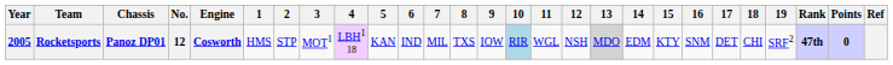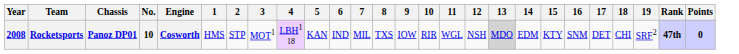 <table class="wikitable" style="text-align:center; font-size:90%">
 <tr>
 <th>Year</th>
 <th>Team</th>
 <th>Chassis</th>
 <th>No.</th>
 <th>Engine</th>
 <th>1</th>
 <th>2</th>
 <th>3</th>
 <th>4</th>
 <th>5</th>
 <th>6</th>
 <th>7</th>
 <th>8</th>
 <th>9</th>
 <th>10</th>
 <th>11</th>
 <th>12</th>
 <th>13</th>
 <th>14</th>
 <th>15</th>
 <th>16</th>
 <th>17</th>
 <th>18</th>
 <th>19</th>
 <th>Rank</th>
 <th>Points</th>
-<th>Ref</th>
 </tr>
 <tr>
-<th><a href='#'>2005</a></th>
+<th><a href='#'>2008</a></th>
 <th><a href='#'>Rocketsports</a></th>
 <th><a href='#'>Panoz DP01</a></th>
-<th>12</th>
+<th>10</th>
 <th><a href='#'>Cosworth</a></th>
 <td><a href='#'>HMS</a></td>
 <td><a href='#'>STP</a></td>
 <td><a href='#'>MOT</a><sup>1</sup></td>
 <td style="background:#EFCFFF;"><a href='#'>LBH</a><sup>1</sup><br><small>18</small></td>
 <td><a href='#'>KAN</a></td>
 <td><a href='#'>IND</a></td>
 <td><a href='#'>MIL</a></td>
 <td><a href='#'>TXS</a></td>
 <td><a href='#'>IOW</a></td>
-<td style="background: lightblue;"><a href='#'>RIR</a></td>
+<td><a href='#'>RIR</a></td>
 <td><a href='#'>WGL</a></td>
 <td><a href='#'>NSH</a></td>
 <td style="background: lightgrey;"><a href='#'>MDO</a></td>
 <td><a href='#'>EDM</a></td>
 <td><a href='#'>KTY</a></td>
 <td><a href='#'>SNM</a></td>
 <td><a href='#'>DET</a></td>
 <td><a href='#'>CHI</a></td>
 <td><a href='#'>SRF</a><sup>2</sup></td>
 <th style="background:#CFCFFF;">47th</th>
 <th style="background:#CFCFFF;">0</th>
-<th></th>
 </tr>
 </table>
